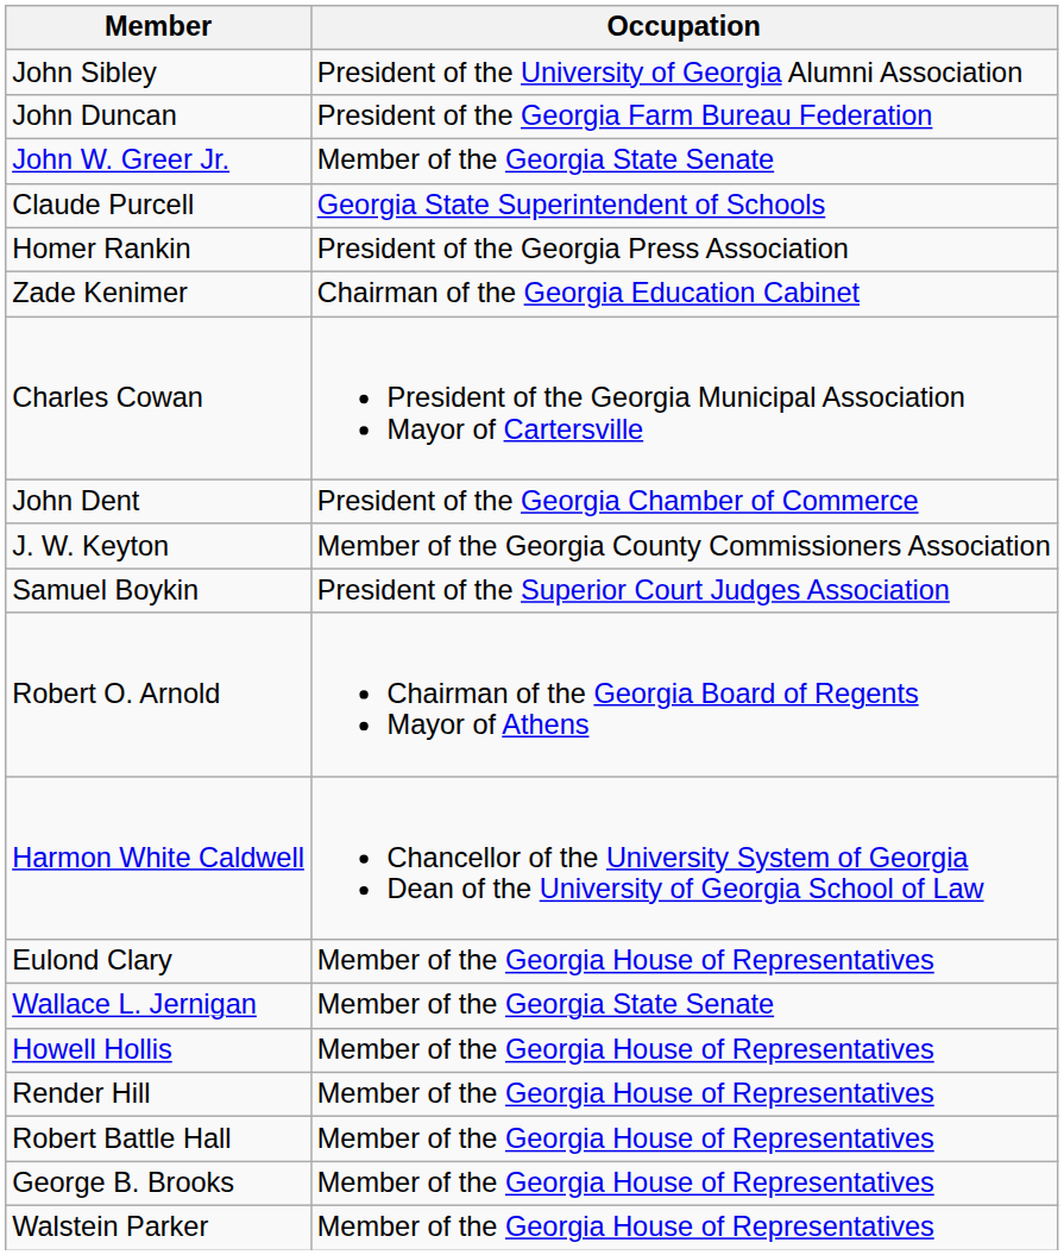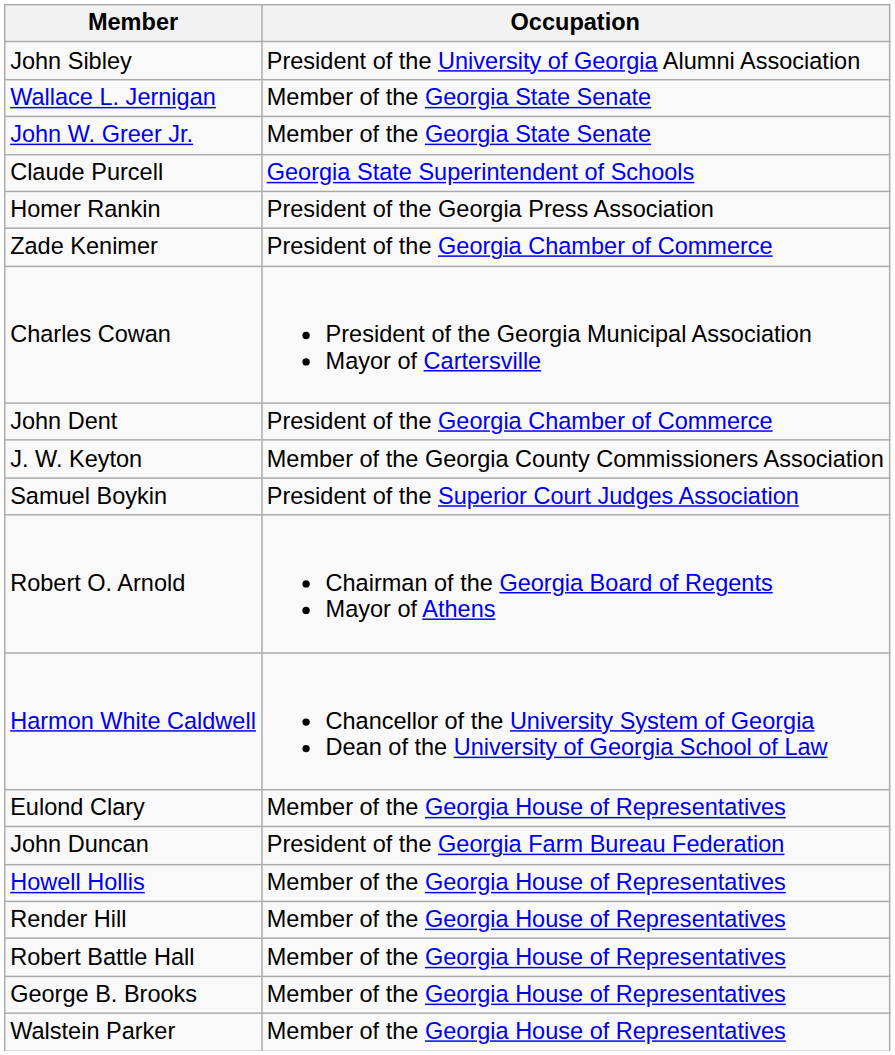 <table class="wikitable">
 <tr>
 <th>Member</th>
 <th>Occupation</th>
 </tr>
 <tr>
 <td>John Sibley</td>
 <td>President of the <a href='#'>University of Georgia</a> Alumni Association</td>
 </tr>
 <tr>
-<td>John Duncan</td>
-<td>President of the <a href='#'>Georgia Farm Bureau Federation</a></td>
+<td><a href='#'>Wallace L. Jernigan</a></td>
+<td>Member of the <a href='#'>Georgia State Senate</a></td>
 </tr>
 <tr>
 <td><a href='#'>John W. Greer Jr.</a></td>
 <td>Member of the <a href='#'>Georgia State Senate</a></td>
 </tr>
 <tr>
 <td>Claude Purcell</td>
 <td><a href='#'>Georgia State Superintendent of Schools</a></td>
 </tr>
 <tr>
 <td>Homer Rankin</td>
 <td>President of the Georgia Press Association</td>
 </tr>
 <tr>
 <td>Zade Kenimer</td>
-<td>Chairman of the <a href='#'>Georgia Education Cabinet</a></td>
+<td>President of the <a href='#'>Georgia Chamber of Commerce</a></td>
 </tr>
 <tr>
 <td>Charles Cowan</td>
 <td><br><ul><li>President of the Georgia Municipal Association</li><li>Mayor of <a href='#'>Cartersville</a></li></ul></td>
 </tr>
 <tr>
 <td>John Dent</td>
 <td>President of the <a href='#'>Georgia Chamber of Commerce</a></td>
 </tr>
 <tr>
 <td>J. W. Keyton</td>
 <td>Member of the Georgia County Commissioners Association</td>
 </tr>
 <tr>
 <td>Samuel Boykin</td>
 <td>President of the <a href='#'>Superior Court Judges Association</a></td>
 </tr>
 <tr>
 <td>Robert O. Arnold</td>
 <td><br><ul><li>Chairman of the <a href='#'>Georgia Board of Regents</a></li><li>Mayor of <a href='#'>Athens</a></li></ul></td>
 </tr>
 <tr>
 <td><a href='#'>Harmon White Caldwell</a></td>
 <td><br><ul><li>Chancellor of the <a href='#'>University System of Georgia</a></li><li>Dean of the <a href='#'>University of Georgia School of Law</a></li></ul></td>
 </tr>
 <tr>
 <td>Eulond Clary</td>
 <td>Member of the <a href='#'>Georgia House of Representatives</a></td>
 </tr>
 <tr>
-<td><a href='#'>Wallace L. Jernigan</a></td>
-<td>Member of the <a href='#'>Georgia State Senate</a></td>
+<td>John Duncan</td>
+<td>President of the <a href='#'>Georgia Farm Bureau Federation</a></td>
 </tr>
 <tr>
 <td><a href='#'>Howell Hollis</a></td>
 <td>Member of the <a href='#'>Georgia House of Representatives</a></td>
 </tr>
 <tr>
 <td>Render Hill</td>
 <td>Member of the <a href='#'>Georgia House of Representatives</a></td>
 </tr>
 <tr>
 <td>Robert Battle Hall</td>
 <td>Member of the <a href='#'>Georgia House of Representatives</a></td>
 </tr>
 <tr>
 <td>George B. Brooks</td>
 <td>Member of the <a href='#'>Georgia House of Representatives</a></td>
 </tr>
 <tr>
 <td>Walstein Parker</td>
 <td>Member of the <a href='#'>Georgia House of Representatives</a></td>
 </tr>
 </table>
